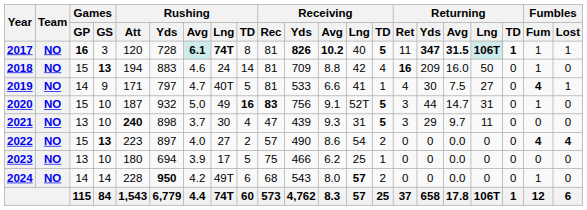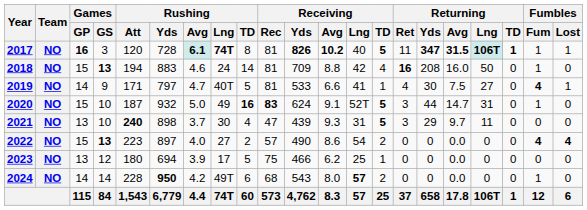 <table class="wikitable" style="text-align:center;">
 <tr>
 <th rowspan="2">Year</th>
 <th rowspan="2">Team</th>
 <th colspan="2">Games</th>
 <th colspan="5">Rushing</th>
 <th colspan="5">Receiving</th>
 <th colspan="5">Returning</th>
 <th colspan="2">Fumbles</th>
 </tr>
 <tr>
 <th>GP</th>
 <th>GS</th>
 <th>Att</th>
 <th>Yds</th>
 <th>Avg</th>
 <th>Lng</th>
 <th>TD</th>
 <th>Rec</th>
 <th>Yds</th>
 <th>Avg</th>
 <th>Lng</th>
 <th>TD</th>
 <th>Ret</th>
 <th>Yds</th>
 <th>Avg</th>
 <th>Lng</th>
 <th>TD</th>
 <th>Fum</th>
 <th>Lost</th>
 </tr>
 <tr>
 <th><a href='#'>2017</a></th>
 <th><a href='#'>NO</a></th>
 <td><strong>16</strong></td>
 <td>3</td>
 <td>120</td>
 <td>728</td>
 <td style="background:#cfecec;"><strong>6.1</strong></td>
 <td><strong>74T</strong></td>
 <td>8</td>
 <td>81</td>
 <td><strong>826</strong></td>
 <td><strong>10.2</strong></td>
 <td>40</td>
 <td><strong>5</strong></td>
 <td>11</td>
 <td><strong>347</strong></td>
 <td><strong>31.5</strong></td>
 <td style="background:#cfecec;"><strong>106T</strong></td>
 <td><strong>1</strong></td>
 <td>1</td>
 <td>1</td>
 </tr>
 <tr>
 <th><a href='#'>2018</a></th>
 <th><a href='#'>NO</a></th>
 <td>15</td>
 <td><strong>13</strong></td>
 <td>194</td>
 <td>883</td>
 <td>4.6</td>
 <td>24</td>
 <td>14</td>
 <td>81</td>
 <td>709</td>
 <td>8.8</td>
 <td>42</td>
 <td>4</td>
 <td><strong>16</strong></td>
-<td>209</td>
+<td>208</td>
 <td>16.0</td>
 <td>50</td>
 <td>0</td>
 <td>1</td>
 <td>0</td>
 </tr>
 <tr>
 <th><a href='#'>2019</a></th>
 <th><a href='#'>NO</a></th>
 <td>14</td>
 <td>9</td>
 <td>171</td>
 <td>797</td>
 <td>4.7</td>
 <td>40T</td>
 <td>5</td>
 <td>81</td>
 <td>533</td>
 <td>6.6</td>
 <td>41</td>
 <td>1</td>
 <td>4</td>
 <td>30</td>
 <td>7.5</td>
 <td>27</td>
 <td>0</td>
 <td><strong>4</strong></td>
 <td>1</td>
 </tr>
 <tr>
 <th><a href='#'>2020</a></th>
 <th><a href='#'>NO</a></th>
 <td>15</td>
 <td>10</td>
 <td>187</td>
 <td>932</td>
 <td>5.0</td>
 <td>49</td>
 <td><strong>16</strong></td>
 <td><strong>83</strong></td>
-<td>756</td>
+<td>624</td>
 <td>9.1</td>
 <td>52T</td>
 <td><strong>5</strong></td>
 <td>3</td>
 <td>44</td>
 <td>14.7</td>
 <td>31</td>
 <td>0</td>
 <td>1</td>
 <td>0</td>
 </tr>
 <tr>
 <th><a href='#'>2021</a></th>
 <th><a href='#'>NO</a></th>
 <td>13</td>
 <td>10</td>
 <td><strong>240</strong></td>
 <td>898</td>
 <td>3.7</td>
 <td>30</td>
 <td>4</td>
 <td>47</td>
 <td>439</td>
 <td>9.3</td>
 <td>31</td>
 <td><strong>5</strong></td>
 <td>3</td>
 <td>29</td>
 <td>9.7</td>
 <td>11</td>
 <td>0</td>
 <td>0</td>
 <td>0</td>
 </tr>
 <tr>
 <th><a href='#'>2022</a></th>
 <th><a href='#'>NO</a></th>
 <td>15</td>
 <td><strong>13</strong></td>
 <td>223</td>
 <td>897</td>
 <td>4.0</td>
 <td>27</td>
 <td>2</td>
 <td>57</td>
 <td>490</td>
 <td>8.6</td>
 <td>54</td>
 <td>2</td>
 <td>0</td>
 <td>0</td>
 <td>0.0</td>
 <td>0</td>
 <td>0</td>
 <td><strong>4</strong></td>
 <td><strong>4</strong></td>
 </tr>
 <tr>
 <th><a href='#'>2023</a></th>
 <th><a href='#'>NO</a></th>
 <td>13</td>
-<td>10</td>
+<td>12</td>
 <td>180</td>
 <td>694</td>
 <td>3.9</td>
 <td>17</td>
 <td>5</td>
 <td>75</td>
 <td>466</td>
 <td>6.2</td>
 <td>25</td>
 <td>1</td>
 <td>0</td>
 <td>0</td>
 <td>0.0</td>
 <td>0</td>
 <td>0</td>
 <td>0</td>
 <td>0</td>
 </tr>
 <tr>
 <th><a href='#'>2024</a></th>
 <th><a href='#'>NO</a></th>
 <td>14</td>
 <td>14</td>
 <td>228</td>
 <td><strong>950</strong></td>
 <td>4.2</td>
 <td>49T</td>
 <td>6</td>
 <td>68</td>
 <td>543</td>
 <td>8.0</td>
 <td><strong>57</strong></td>
 <td>2</td>
 <td>0</td>
 <td>0</td>
 <td>0.0</td>
 <td>0</td>
 <td>0</td>
 <td>1</td>
 <td>0</td>
 </tr>
 <tr>
 <th colspan="2"></th>
 <th>115</th>
 <th>84</th>
 <th>1,543</th>
 <th>6,779</th>
 <th>4.4</th>
 <th>74T</th>
 <th>60</th>
 <th>573</th>
 <th>4,762</th>
 <th>8.3</th>
 <th>57</th>
 <th>25</th>
 <th>37</th>
 <th>658</th>
 <th>17.8</th>
 <th>106T</th>
 <th>1</th>
 <th>12</th>
 <th>6</th>
 </tr>
 </table>
